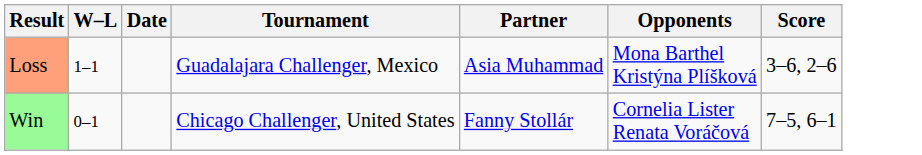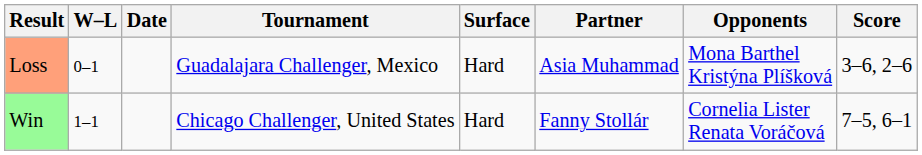 <table class="sortable wikitable" style="font-size:97%">
 <tr>
 <th>Result</th>
 <th class="unsortable">W–L</th>
 <th>Date</th>
 <th>Tournament</th>
+<th>Surface</th>
 <th>Partner</th>
 <th>Opponents</th>
 <th class="unsortable">Score</th>
 </tr>
 <tr>
 <td style="background:#ffa07a;">Loss</td>
-<td><small>1–1</small></td>
+<td><small>0–1</small></td>
 <td><a href='#'></a></td>
 <td><a href='#'>Guadalajara Challenger</a>, Mexico</td>
+<td>Hard</td>
 <td> <a href='#'>Asia Muhammad</a></td>
 <td> <a href='#'>Mona Barthel</a> <br>  <a href='#'>Kristýna Plíšková</a></td>
 <td>3–6, 2–6</td>
 </tr>
 <tr>
 <td style="background:#98fb98;">Win</td>
-<td><small>0–1</small></td>
+<td><small>1–1</small></td>
 <td><a href='#'></a></td>
 <td><a href='#'>Chicago Challenger</a>, United States</td>
+<td>Hard</td>
 <td> <a href='#'>Fanny Stollár</a></td>
 <td> <a href='#'>Cornelia Lister</a> <br>  <a href='#'>Renata Voráčová</a></td>
 <td>7–5, 6–1</td>
 </tr>
 </table>
